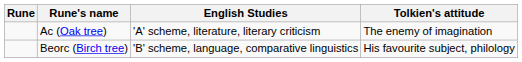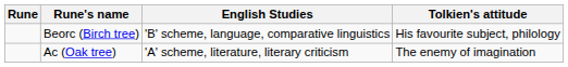 <table class="wikitable">
 <tr>
 <th>Rune</th>
 <th>Rune's name</th>
 <th>English Studies</th>
 <th>Tolkien's attitude</th>
 </tr>
 <tr>
 <td></td>
+<td>Beorc (<a href='#'>Birch tree</a>)</td>
+<td>'B' scheme, language, comparative linguistics</td>
+<td>His favourite subject, philology</td>
+</tr>
+<tr>
+<td></td>
 <td>Ac (<a href='#'>Oak tree</a>)</td>
 <td>'A' scheme, literature, literary criticism</td>
 <td>The enemy of imagination</td>
 </tr>
-<tr>
-<td></td>
-<td>Beorc (<a href='#'>Birch tree</a>)</td>
-<td>'B' scheme, language, comparative linguistics</td>
-<td>His favourite subject, philology</td>
-</tr>
 </table>
